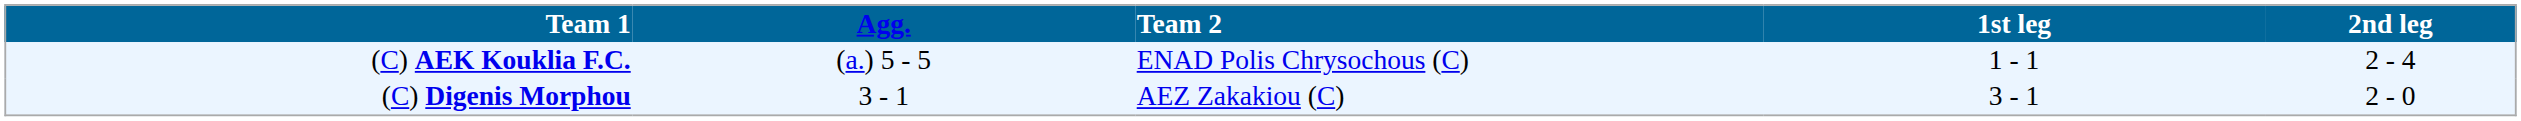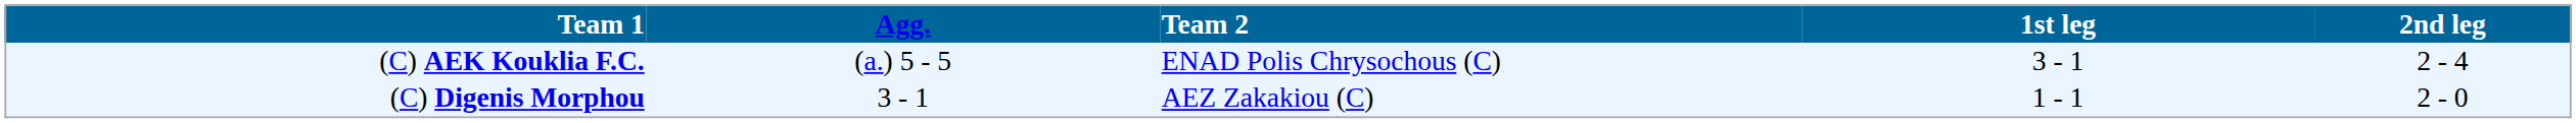 <table cellspacing="0" style="background: #EBF5FF; border: 1px #aaa solid; border-collapse: collapse; font-size: 95%; margin: 1em auto;" width=70%>
 <tr bgcolor=#006699 style="color:white;">
 <th width=25% align="right">Team 1</th>
 <th width=20% align="center"><a href='#'>Agg.</a></th>
 <th width=25% align="left">Team 2</th>
 <th width=20% align="center">1st leg</th>
 <th width=20% align="center">2nd leg</th>
 </tr>
 <tr>
 <td align=right>(<a href='#'>C</a>) <strong><a href='#'>AEK Kouklia F.C.</a></strong></td>
 <td align=center>(<a href='#'>a.</a>) 5 - 5</td>
 <td align=left><a href='#'>ENAD Polis Chrysochous</a> (<a href='#'>C</a>)</td>
-<td align=center>1 - 1</td>
+<td align=center>3 - 1</td>
 <td align=center>2 - 4</td>
 </tr>
 <tr>
 <td align=right>(<a href='#'>C</a>) <strong><a href='#'>Digenis Morphou</a></strong></td>
 <td align=center>3 - 1</td>
 <td align=left><a href='#'>AEZ Zakakiou</a> (<a href='#'>C</a>)</td>
-<td align=center>3 - 1</td>
+<td align=center>1 - 1</td>
 <td align=center>2 - 0</td>
 </tr>
 <tr>
 </tr>
 </table>
